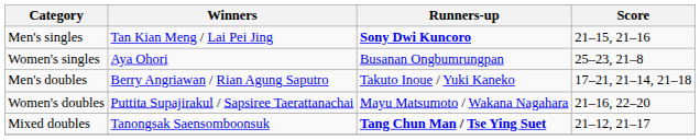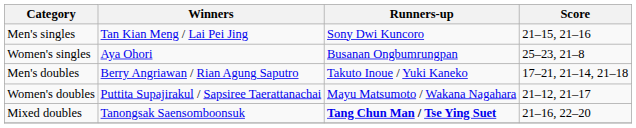 <table class=wikitable style="white-space:nowrap;">
 <tr>
 <th>Category</th>
 <th>Winners</th>
 <th>Runners-up</th>
 <th>Score</th>
 </tr>
 <tr>
 <td>Men's singles</td>
 <td> <a href='#'>Tan Kian Meng</a> / <a href='#'>Lai Pei Jing</a></td>
-<td><strong> <a href='#'>Sony Dwi Kuncoro</a></strong></td>
+<td> <a href='#'>Sony Dwi Kuncoro</a></td>
 <td>21–15, 21–16</td>
 </tr>
 <tr>
 <td>Women's singles</td>
 <td> <a href='#'>Aya Ohori</a></td>
 <td> <a href='#'>Busanan Ongbumrungpan</a></td>
 <td>25–23, 21–8</td>
 </tr>
 <tr>
 <td>Men's doubles</td>
 <td> <a href='#'>Berry Angriawan</a> / <a href='#'>Rian Agung Saputro</a></td>
 <td> <a href='#'>Takuto Inoue</a> / <a href='#'>Yuki Kaneko</a></td>
 <td>17–21, 21–14, 21–18</td>
 </tr>
 <tr>
 <td>Women's doubles</td>
 <td> <a href='#'>Puttita Supajirakul</a> / <a href='#'>Sapsiree Taerattanachai</a></td>
 <td> <a href='#'>Mayu Matsumoto</a> / <a href='#'>Wakana Nagahara</a></td>
-<td>21–16, 22–20</td>
+<td>21–12, 21–17</td>
 </tr>
 <tr>
 <td>Mixed doubles</td>
 <td> <a href='#'>Tanongsak Saensomboonsuk</a></td>
 <td><strong> <a href='#'>Tang Chun Man</a> / <a href='#'>Tse Ying Suet</a></strong></td>
-<td>21–12, 21–17</td>
+<td>21–16, 22–20</td>
 </tr>
 <tr>
 </tr>
 </table>
